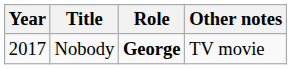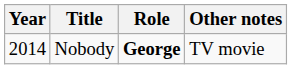 <table class="wikitable">
 <tr>
 <th>Year</th>
 <th>Title</th>
 <th>Role</th>
 <th>Other notes</th>
 </tr>
 <tr>
-<td>2017</td>
+<td>2014</td>
 <td>Nobody</td>
 <td><strong>George</strong></td>
 <td>TV movie</td>
 </tr>
 </table>
